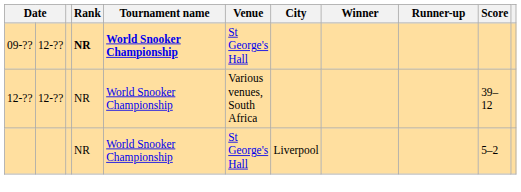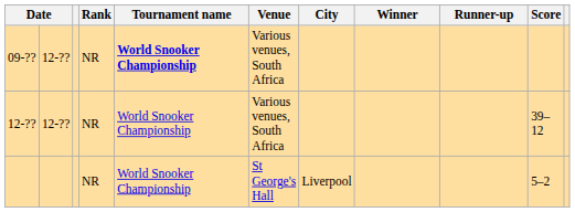 <table class="wikitable" style="font-size: 85%">
 <tr>
 <th colspan="2" width=40 align="center">Date</th>
 <th></th>
 <th>Rank</th>
 <th width=235>Tournament name</th>
 <th>Venue</th>
 <th>City</th>
 <th width=160>Winner</th>
 <th width=160>Runner-up</th>
 <th>Score</th>
 <th></th>
 </tr>
 <tr bgcolor="#ffdf9f">
 <td>09-??</td>
 <td>12-??</td>
 <td></td>
-<td><strong>NR</strong></td>
+<td>NR</td>
 <td><strong><a href='#'>World Snooker Championship</a></strong></td>
-<td><a href='#'>St George's Hall</a></td>
+<td>Various venues, South Africa</td>
 <td></td>
 <td></td>
 <td></td>
 <td></td>
 <td></td>
 </tr>
 <tr bgcolor="#ffdf9f">
 <td>12-??</td>
 <td>12-??</td>
 <td></td>
 <td>NR</td>
 <td><a href='#'>World Snooker Championship</a></td>
 <td>Various venues, South Africa</td>
 <td></td>
 <td></td>
 <td></td>
 <td>39–12</td>
 <td></td>
 </tr>
 <tr bgcolor="#ffdf9f">
 <td></td>
 <td></td>
 <td></td>
 <td>NR</td>
 <td><a href='#'>World Snooker Championship</a></td>
 <td><a href='#'>St George's Hall</a></td>
 <td>Liverpool</td>
 <td></td>
 <td></td>
 <td>5–2</td>
 <td></td>
 </tr>
 </table>
